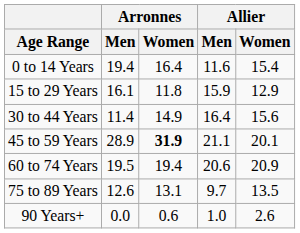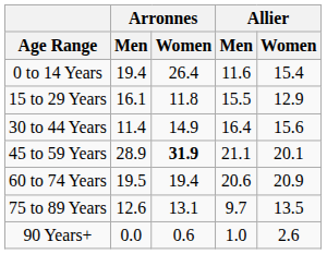 <table class="wikitable" style="text-align:center;">
 <tr>
 <th></th>
 <th colspan=2><strong>Arronnes</strong></th>
 <th colspan=2><strong>Allier</strong></th>
 </tr>
 <tr>
 <th><strong>Age Range</strong></th>
 <th><strong>Men</strong></th>
 <th><strong>Women</strong></th>
 <th><strong>Men</strong></th>
 <th><strong>Women</strong></th>
 </tr>
 <tr>
 <td>0 to 14 Years</td>
 <td>19.4</td>
-<td>16.4</td>
+<td>26.4</td>
 <td>11.6</td>
 <td>15.4</td>
 </tr>
 <tr>
 <td>15 to 29 Years</td>
 <td>16.1</td>
 <td>11.8</td>
-<td>15.9</td>
+<td>15.5</td>
 <td>12.9</td>
 </tr>
 <tr>
 <td>30 to 44 Years</td>
 <td>11.4</td>
 <td>14.9</td>
 <td>16.4</td>
 <td>15.6</td>
 </tr>
 <tr>
 <td>45 to 59 Years</td>
 <td>28.9</td>
 <td><strong>31.9</strong></td>
 <td>21.1</td>
 <td>20.1</td>
 </tr>
 <tr>
 <td>60 to 74 Years</td>
 <td>19.5</td>
 <td>19.4</td>
 <td>20.6</td>
 <td>20.9</td>
 </tr>
 <tr>
 <td>75 to 89 Years</td>
 <td>12.6</td>
 <td>13.1</td>
 <td>9.7</td>
 <td>13.5</td>
 </tr>
 <tr>
 <td>90 Years+</td>
 <td>0.0</td>
 <td>0.6</td>
 <td>1.0</td>
 <td>2.6</td>
 </tr>
 </table>
